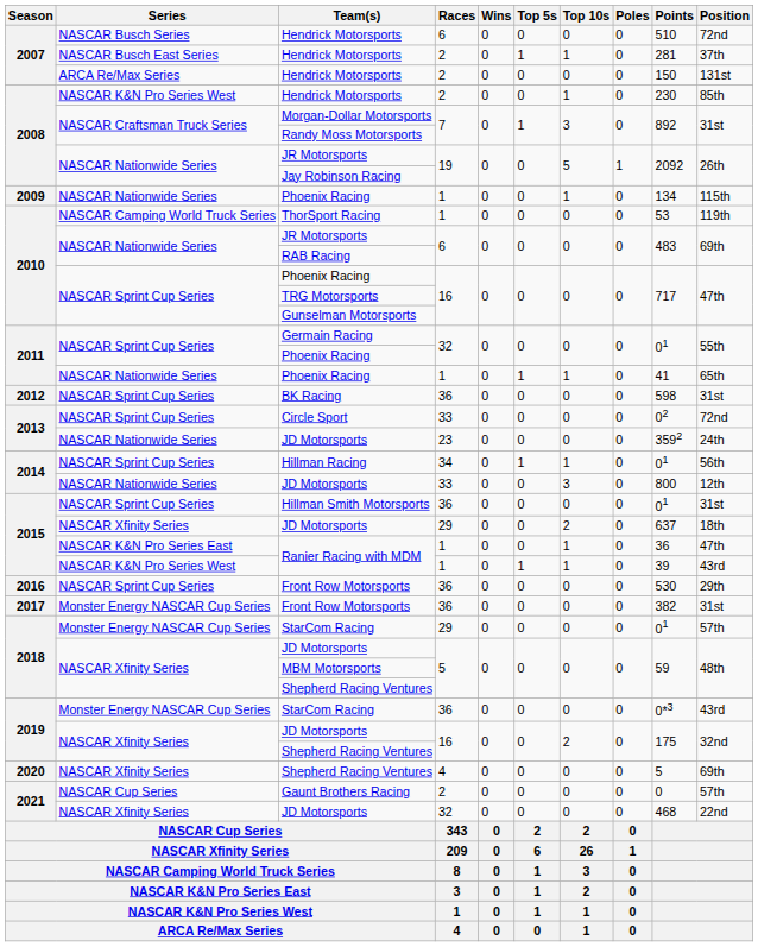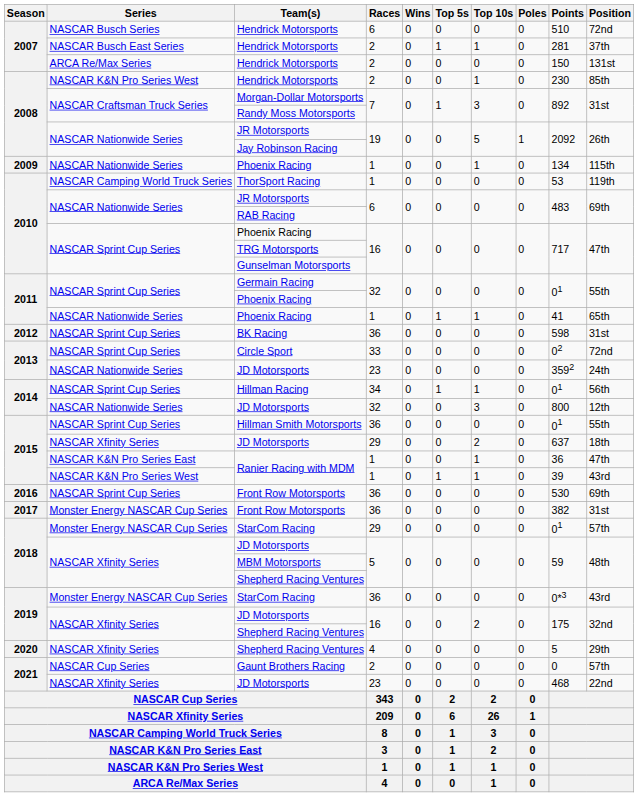 <table class="wikitable" style="font-size: 95%;">
 <tr>
 <th>Season</th>
 <th>Series</th>
 <th>Team(s)</th>
 <th>Races</th>
 <th>Wins</th>
 <th>Top 5s</th>
 <th>Top 10s</th>
 <th>Poles</th>
 <th>Points</th>
 <th>Position</th>
 </tr>
 <tr>
 <th rowspan="3">2007</th>
 <td><a href='#'>NASCAR Busch Series</a></td>
 <td><a href='#'>Hendrick Motorsports</a></td>
 <td>6</td>
 <td>0</td>
 <td>0</td>
 <td>0</td>
 <td>0</td>
 <td>510</td>
 <td>72nd</td>
 </tr>
 <tr>
 <td><a href='#'>NASCAR Busch East Series</a></td>
 <td><a href='#'>Hendrick Motorsports</a></td>
 <td>2</td>
 <td>0</td>
 <td>1</td>
 <td>1</td>
 <td>0</td>
 <td>281</td>
 <td>37th</td>
 </tr>
 <tr>
 <td><a href='#'>ARCA Re/Max Series</a></td>
 <td><a href='#'>Hendrick Motorsports</a></td>
 <td>2</td>
 <td>0</td>
 <td>0</td>
 <td>0</td>
 <td>0</td>
 <td>150</td>
 <td>131st</td>
 </tr>
 <tr>
 <th rowspan="5">2008</th>
 <td><a href='#'>NASCAR K&N Pro Series West</a></td>
 <td><a href='#'>Hendrick Motorsports</a></td>
 <td>2</td>
 <td>0</td>
 <td>0</td>
 <td>1</td>
 <td>0</td>
 <td>230</td>
 <td>85th</td>
 </tr>
 <tr>
 <td rowspan="2"><a href='#'>NASCAR Craftsman Truck Series</a></td>
 <td><a href='#'>Morgan-Dollar Motorsports</a></td>
 <td rowspan="2">7</td>
 <td rowspan="2">0</td>
 <td rowspan="2">1</td>
 <td rowspan="2">3</td>
 <td rowspan="2">0</td>
 <td rowspan="2">892</td>
 <td rowspan="2">31st</td>
 </tr>
 <tr>
 <td><a href='#'>Randy Moss Motorsports</a></td>
 </tr>
 <tr>
 <td rowspan="2"><a href='#'>NASCAR Nationwide Series</a></td>
 <td><a href='#'>JR Motorsports</a></td>
 <td rowspan="2">19</td>
 <td rowspan="2">0</td>
 <td rowspan="2">0</td>
 <td rowspan="2">5</td>
 <td rowspan="2">1</td>
 <td rowspan="2">2092</td>
 <td rowspan="2">26th</td>
 </tr>
 <tr>
 <td><a href='#'>Jay Robinson Racing</a></td>
 </tr>
 <tr>
 <th>2009</th>
 <td><a href='#'>NASCAR Nationwide Series</a></td>
 <td><a href='#'>Phoenix Racing</a></td>
 <td>1</td>
 <td>0</td>
 <td>0</td>
 <td>1</td>
 <td>0</td>
 <td>134</td>
 <td>115th</td>
 </tr>
 <tr>
 <th rowspan="6">2010</th>
 <td><a href='#'>NASCAR Camping World Truck Series</a></td>
 <td><a href='#'>ThorSport Racing</a></td>
 <td>1</td>
 <td>0</td>
 <td>0</td>
 <td>0</td>
 <td>0</td>
 <td>53</td>
 <td>119th</td>
 </tr>
 <tr>
 <td rowspan="2"><a href='#'>NASCAR Nationwide Series</a></td>
 <td><a href='#'>JR Motorsports</a></td>
 <td rowspan="2">6</td>
 <td rowspan="2">0</td>
 <td rowspan="2">0</td>
 <td rowspan="2">0</td>
 <td rowspan="2">0</td>
 <td rowspan="2">483</td>
 <td rowspan="2">69th</td>
 </tr>
 <tr>
 <td><a href='#'>RAB Racing</a></td>
 </tr>
 <tr>
 <td rowspan="3"><a href='#'>NASCAR Sprint Cup Series</a></td>
 <td>Phoenix Racing</td>
 <td rowspan="3">16</td>
 <td rowspan="3">0</td>
 <td rowspan="3">0</td>
 <td rowspan="3">0</td>
 <td rowspan="3">0</td>
 <td rowspan="3">717</td>
 <td rowspan="3">47th</td>
 </tr>
 <tr>
 <td><a href='#'>TRG Motorsports</a></td>
 </tr>
 <tr>
 <td><a href='#'>Gunselman Motorsports</a></td>
 </tr>
 <tr>
 <th rowspan="3">2011</th>
 <td rowspan="2"><a href='#'>NASCAR Sprint Cup Series</a></td>
 <td><a href='#'>Germain Racing</a></td>
 <td rowspan="2">32</td>
 <td rowspan="2">0</td>
 <td rowspan="2">0</td>
 <td rowspan="2">0</td>
 <td rowspan="2">0</td>
 <td rowspan="2">0<sup>1</sup></td>
 <td rowspan="2">55th</td>
 </tr>
 <tr>
 <td><a href='#'>Phoenix Racing</a></td>
 </tr>
 <tr>
 <td><a href='#'>NASCAR Nationwide Series</a></td>
 <td><a href='#'>Phoenix Racing</a></td>
 <td>1</td>
 <td>0</td>
 <td>1</td>
 <td>1</td>
 <td>0</td>
 <td>41</td>
 <td>65th</td>
 </tr>
 <tr>
 <th>2012</th>
 <td><a href='#'>NASCAR Sprint Cup Series</a></td>
 <td><a href='#'>BK Racing</a></td>
 <td>36</td>
 <td>0</td>
 <td>0</td>
 <td>0</td>
 <td>0</td>
 <td>598</td>
 <td>31st</td>
 </tr>
 <tr>
 <th rowspan="2">2013</th>
 <td><a href='#'>NASCAR Sprint Cup Series</a></td>
 <td><a href='#'>Circle Sport</a></td>
 <td>33</td>
 <td>0</td>
 <td>0</td>
 <td>0</td>
 <td>0</td>
 <td>0<sup>2</sup></td>
 <td>72nd</td>
 </tr>
 <tr>
 <td><a href='#'>NASCAR Nationwide Series</a></td>
 <td><a href='#'>JD Motorsports</a></td>
 <td>23</td>
 <td>0</td>
 <td>0</td>
 <td>0</td>
 <td>0</td>
 <td>359<sup>2</sup></td>
 <td>24th</td>
 </tr>
 <tr>
 <th rowspan="2">2014</th>
 <td><a href='#'>NASCAR Sprint Cup Series</a></td>
 <td><a href='#'>Hillman Racing</a></td>
 <td>34</td>
 <td>0</td>
 <td>1</td>
 <td>1</td>
 <td>0</td>
 <td>0<sup>1</sup></td>
 <td>56th</td>
 </tr>
 <tr>
 <td><a href='#'>NASCAR Nationwide Series</a></td>
 <td><a href='#'>JD Motorsports</a></td>
-<td>33</td>
+<td>32</td>
 <td>0</td>
 <td>0</td>
 <td>3</td>
 <td>0</td>
 <td>800</td>
 <td>12th</td>
 </tr>
 <tr>
 <th rowspan="4">2015</th>
 <td><a href='#'>NASCAR Sprint Cup Series</a></td>
 <td><a href='#'>Hillman Smith Motorsports</a></td>
 <td>36</td>
 <td>0</td>
 <td>0</td>
 <td>0</td>
 <td>0</td>
 <td>0<sup>1</sup></td>
-<td>31st</td>
+<td>55th</td>
 </tr>
 <tr>
 <td><a href='#'>NASCAR Xfinity Series</a></td>
 <td><a href='#'>JD Motorsports</a></td>
 <td>29</td>
 <td>0</td>
 <td>0</td>
 <td>2</td>
 <td>0</td>
 <td>637</td>
 <td>18th</td>
 </tr>
 <tr>
 <td><a href='#'>NASCAR K&N Pro Series East</a></td>
 <td rowspan="2"><a href='#'>Ranier Racing with MDM</a></td>
 <td>1</td>
 <td>0</td>
 <td>0</td>
 <td>1</td>
 <td>0</td>
 <td>36</td>
 <td>47th</td>
 </tr>
 <tr>
 <td><a href='#'>NASCAR K&N Pro Series West</a></td>
 <td>1</td>
 <td>0</td>
 <td>1</td>
 <td>1</td>
 <td>0</td>
 <td>39</td>
 <td>43rd</td>
 </tr>
 <tr>
 <th>2016</th>
 <td><a href='#'>NASCAR Sprint Cup Series</a></td>
 <td><a href='#'>Front Row Motorsports</a></td>
 <td>36</td>
 <td>0</td>
 <td>0</td>
 <td>0</td>
 <td>0</td>
 <td>530</td>
-<td>29th</td>
+<td>69th</td>
 </tr>
 <tr>
 <th>2017</th>
 <td><a href='#'>Monster Energy NASCAR Cup Series</a></td>
 <td><a href='#'>Front Row Motorsports</a></td>
 <td>36</td>
 <td>0</td>
 <td>0</td>
 <td>0</td>
 <td>0</td>
 <td>382</td>
 <td>31st</td>
 </tr>
 <tr>
 <th rowspan="4">2018</th>
 <td><a href='#'>Monster Energy NASCAR Cup Series</a></td>
 <td><a href='#'>StarCom Racing</a></td>
 <td>29</td>
 <td>0</td>
 <td>0</td>
 <td>0</td>
 <td>0</td>
 <td>0<sup>1</sup></td>
 <td>57th</td>
 </tr>
 <tr>
 <td rowspan="3"><a href='#'>NASCAR Xfinity Series</a></td>
 <td><a href='#'>JD Motorsports</a></td>
 <td rowspan="3">5</td>
 <td rowspan="3">0</td>
 <td rowspan="3">0</td>
 <td rowspan="3">0</td>
 <td rowspan="3">0</td>
 <td rowspan="3">59</td>
 <td rowspan="3">48th</td>
 </tr>
 <tr>
 <td><a href='#'>MBM Motorsports</a></td>
 </tr>
 <tr>
 <td><a href='#'>Shepherd Racing Ventures</a></td>
 </tr>
 <tr>
 <th rowspan="3">2019</th>
 <td><a href='#'>Monster Energy NASCAR Cup Series</a></td>
 <td><a href='#'>StarCom Racing</a></td>
 <td>36</td>
 <td>0</td>
 <td>0</td>
 <td>0</td>
 <td>0</td>
 <td>0*<sup>3</sup></td>
 <td>43rd</td>
 </tr>
 <tr>
 <td rowspan="2"><a href='#'>NASCAR Xfinity Series</a></td>
 <td><a href='#'>JD Motorsports</a></td>
 <td rowspan="2">16</td>
 <td rowspan="2">0</td>
 <td rowspan="2">0</td>
 <td rowspan="2">2</td>
 <td rowspan="2">0</td>
 <td rowspan="2">175</td>
 <td rowspan="2">32nd</td>
 </tr>
 <tr>
 <td><a href='#'>Shepherd Racing Ventures</a></td>
 </tr>
 <tr>
 <th>2020</th>
 <td><a href='#'>NASCAR Xfinity Series</a></td>
 <td><a href='#'>Shepherd Racing Ventures</a></td>
 <td>4</td>
 <td>0</td>
 <td>0</td>
 <td>0</td>
 <td>0</td>
 <td>5</td>
-<td>69th</td>
+<td>29th</td>
 </tr>
 <tr>
 <th rowspan="2">2021</th>
 <td><a href='#'>NASCAR Cup Series</a></td>
 <td><a href='#'>Gaunt Brothers Racing</a></td>
 <td>2</td>
 <td>0</td>
 <td>0</td>
 <td>0</td>
 <td>0</td>
 <td>0</td>
 <td>57th</td>
 </tr>
 <tr>
 <td><a href='#'>NASCAR Xfinity Series</a></td>
 <td><a href='#'>JD Motorsports</a></td>
-<td>32</td>
+<td>23</td>
 <td>0</td>
 <td>0</td>
 <td>0</td>
 <td>0</td>
 <td>468</td>
 <td>22nd</td>
 </tr>
 <tr>
 <th colspan="3"><a href='#'>NASCAR Cup Series</a></th>
 <th>343</th>
 <th>0</th>
 <th>2</th>
 <th>2</th>
 <th>0</th>
 <th colspan="2"></th>
 </tr>
 <tr>
 <th colspan="3"><a href='#'>NASCAR Xfinity Series</a></th>
 <th>209</th>
 <th>0</th>
 <th>6</th>
 <th>26</th>
 <th>1</th>
 <th colspan="2"></th>
 </tr>
 <tr>
 <th colspan="3"><a href='#'>NASCAR Camping World Truck Series</a></th>
 <th>8</th>
 <th>0</th>
 <th>1</th>
 <th>3</th>
 <th>0</th>
 <th colspan="2"></th>
 </tr>
 <tr>
 <th colspan="3"><a href='#'>NASCAR K&N Pro Series East</a></th>
 <th>3</th>
 <th>0</th>
 <th>1</th>
 <th>2</th>
 <th>0</th>
 <th colspan="2"></th>
 </tr>
 <tr>
 <th colspan="3"><a href='#'>NASCAR K&N Pro Series West</a></th>
 <th>1</th>
 <th>0</th>
 <th>1</th>
 <th>1</th>
 <th>0</th>
 <th colspan="2"></th>
 </tr>
 <tr>
 <th colspan="3"><a href='#'>ARCA Re/Max Series</a></th>
 <th>4</th>
 <th>0</th>
 <th>0</th>
 <th>1</th>
 <th>0</th>
 <th colspan="2"></th>
 </tr>
 </table>
